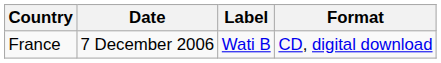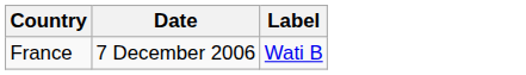 <table class="wikitable">
 <tr>
 <th>Country</th>
 <th>Date</th>
 <th>Label</th>
-<th>Format</th>
 </tr>
 <tr>
 <td>France</td>
 <td>7 December 2006</td>
 <td><a href='#'>Wati B</a></td>
-<td><a href='#'>CD</a>, <a href='#'>digital download</a></td>
 </tr>
 </table>
